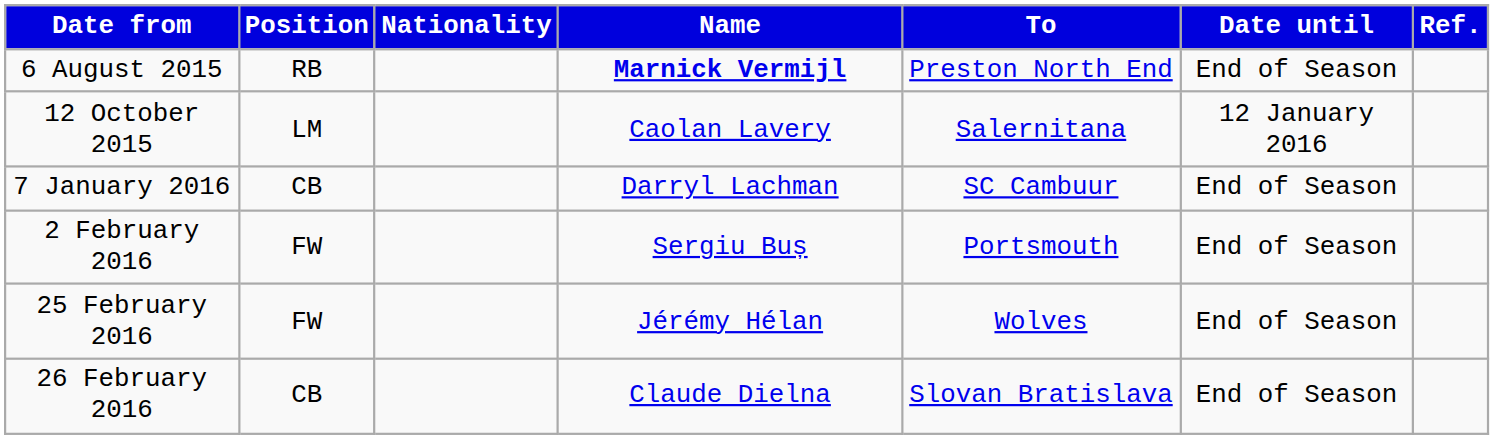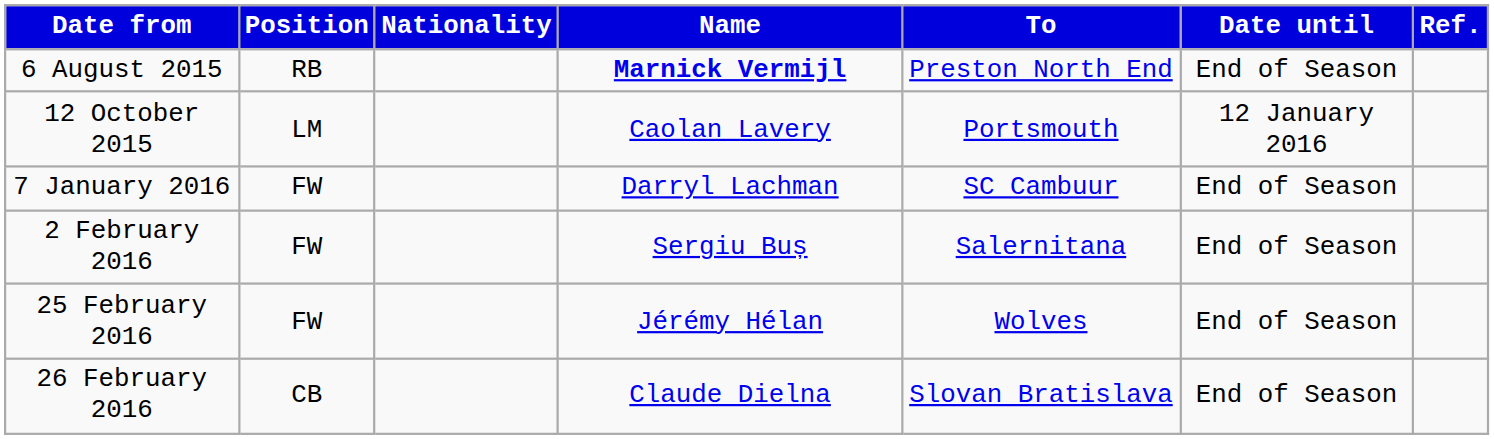 <table class="wikitable"  style="text-align:center; font-size:90%; ">
 <tr>
 <th style="background:#00d; color:#fff; width:100px;">Date from</th>
 <th style="background:#00d; color:#fff; width:50px;">Position</th>
 <th style="background:#00d; color:#fff; width:50px;">Nationality</th>
 <th style="background:#00d; color:#fff; width:150px;">Name</th>
 <th style="background:#00d; color:#fff; width:120px;">To</th>
 <th style="background:#00d; color:#fff; width:100px;">Date until</th>
 <th style="background:#00d; color:#fff; width:25px;">Ref.</th>
 </tr>
 <tr>
 <td>6 August 2015</td>
 <td>RB</td>
 <td></td>
 <td><strong><a href='#'>Marnick Vermijl</a></strong></td>
 <td><a href='#'>Preston North End</a></td>
 <td>End of Season</td>
 <td></td>
 </tr>
 <tr>
 <td>12 October 2015</td>
 <td>LM</td>
 <td></td>
 <td><a href='#'>Caolan Lavery</a></td>
-<td><a href='#'>Salernitana</a></td>
+<td><a href='#'>Portsmouth</a></td>
 <td>12 January 2016</td>
 <td></td>
 </tr>
 <tr>
 <td>7 January 2016</td>
-<td>CB</td>
+<td>FW</td>
 <td></td>
 <td><a href='#'>Darryl Lachman</a></td>
 <td><a href='#'>SC Cambuur</a></td>
 <td>End of Season</td>
 <td></td>
 </tr>
 <tr>
 <td>2 February 2016</td>
 <td>FW</td>
 <td></td>
 <td><a href='#'>Sergiu Buș</a></td>
-<td><a href='#'>Portsmouth</a></td>
+<td><a href='#'>Salernitana</a></td>
 <td>End of Season</td>
 <td></td>
 </tr>
 <tr>
 <td>25 February 2016</td>
 <td>FW</td>
 <td></td>
 <td><a href='#'>Jérémy Hélan</a></td>
 <td><a href='#'>Wolves</a></td>
 <td>End of Season</td>
 <td></td>
 </tr>
 <tr>
 <td>26 February 2016</td>
 <td>CB</td>
 <td></td>
 <td><a href='#'>Claude Dielna</a></td>
 <td><a href='#'>Slovan Bratislava</a></td>
 <td>End of Season</td>
 <td></td>
 </tr>
 </table>
